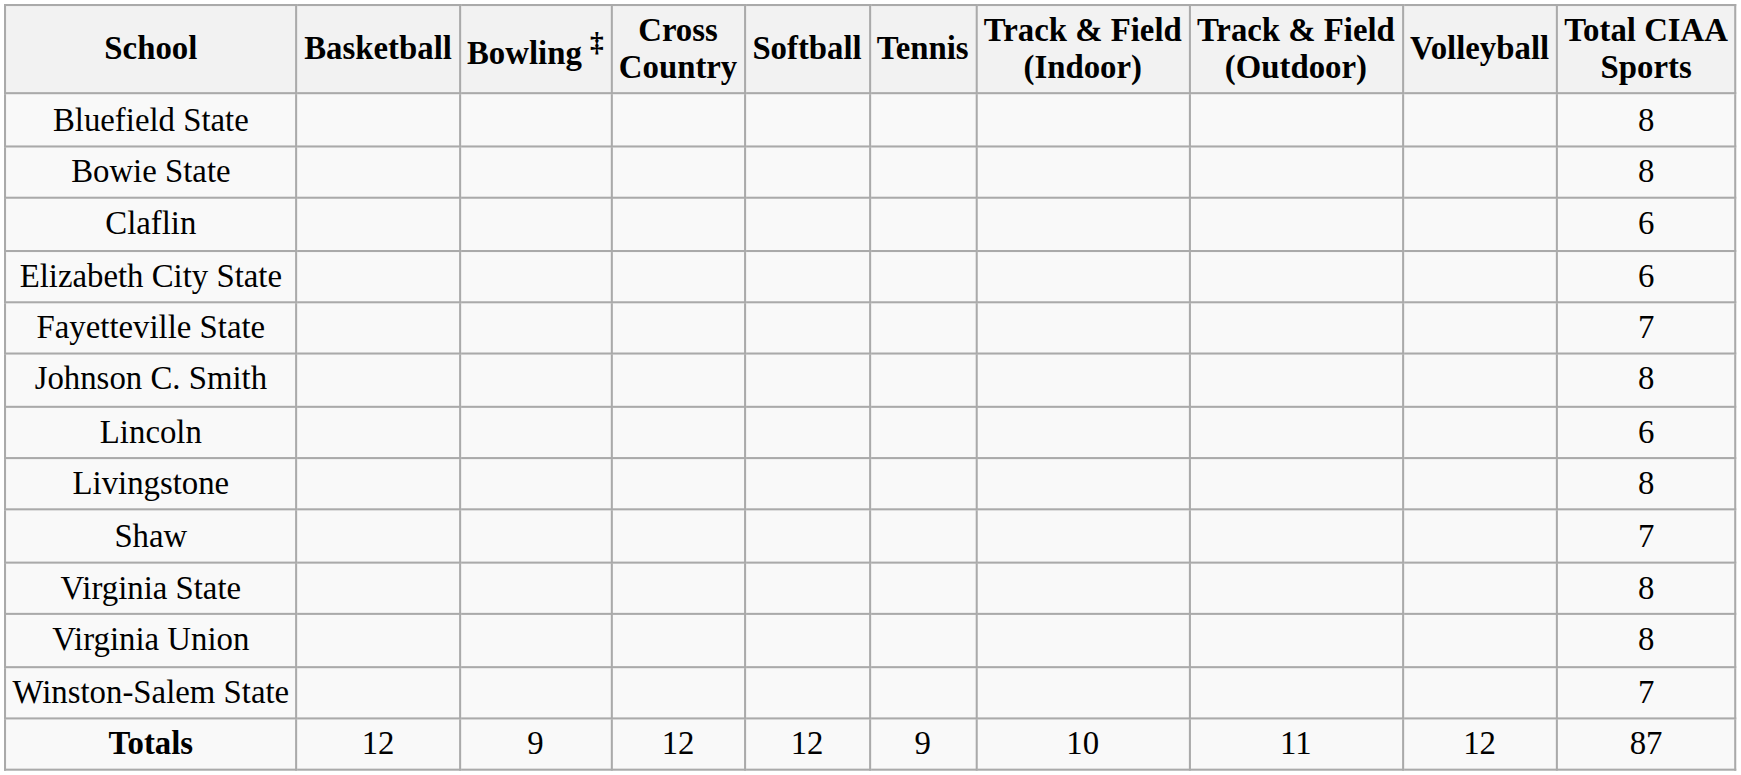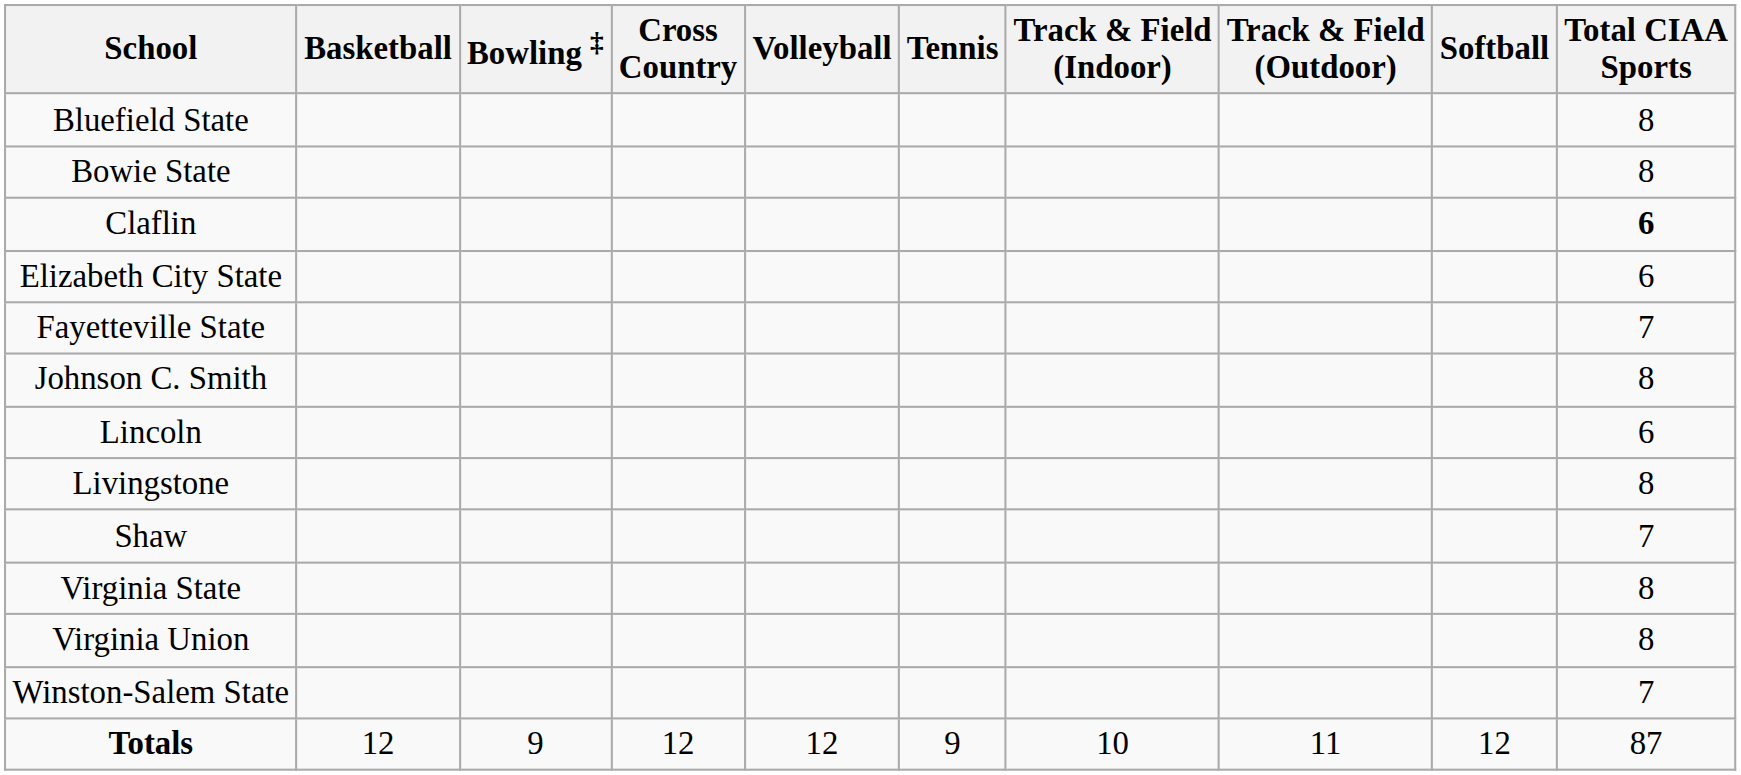 <table class="wikitable" style="text-align:center">
 <tr>
 <th>School</th>
 <th>Basketball</th>
 <th>Bowling <sup>‡</sup></th>
 <th>Cross<br>Country</th>
-<th>Softball</th>
+<th>Volleyball</th>
 <th>Tennis</th>
 <th>Track & Field<br>(Indoor)</th>
 <th>Track & Field<br>(Outdoor)</th>
-<th>Volleyball</th>
+<th>Softball</th>
 <th>Total CIAA<br>Sports</th>
 </tr>
 <tr>
 <td>Bluefield State</td>
 <td></td>
 <td></td>
 <td></td>
 <td></td>
 <td></td>
 <td></td>
 <td></td>
 <td></td>
 <td>8</td>
 </tr>
 <tr>
 <td>Bowie State</td>
 <td></td>
 <td></td>
 <td></td>
 <td></td>
 <td></td>
 <td></td>
 <td></td>
 <td></td>
 <td>8</td>
 </tr>
 <tr>
 <td>Claflin</td>
 <td></td>
 <td></td>
 <td></td>
 <td></td>
 <td></td>
 <td></td>
 <td></td>
 <td></td>
-<td>6</td>
+<td><strong>6</strong></td>
 </tr>
 <tr>
 <td>Elizabeth City State</td>
 <td></td>
 <td></td>
 <td></td>
 <td></td>
 <td></td>
 <td></td>
 <td></td>
 <td></td>
 <td>6</td>
 </tr>
 <tr>
 <td>Fayetteville State</td>
 <td></td>
 <td></td>
 <td></td>
 <td></td>
 <td></td>
 <td></td>
 <td></td>
 <td></td>
 <td>7</td>
 </tr>
 <tr>
 <td>Johnson C. Smith</td>
 <td></td>
 <td></td>
 <td></td>
 <td></td>
 <td></td>
 <td></td>
 <td></td>
 <td></td>
 <td>8</td>
 </tr>
 <tr>
 <td>Lincoln</td>
 <td></td>
 <td></td>
 <td></td>
 <td></td>
 <td></td>
 <td></td>
 <td></td>
 <td></td>
 <td>6</td>
 </tr>
 <tr>
 <td>Livingstone</td>
 <td></td>
 <td></td>
 <td></td>
 <td></td>
 <td></td>
 <td></td>
 <td></td>
 <td></td>
 <td>8</td>
 </tr>
 <tr>
 <td>Shaw</td>
 <td></td>
 <td></td>
 <td></td>
 <td></td>
 <td></td>
 <td></td>
 <td></td>
 <td></td>
 <td>7</td>
 </tr>
 <tr>
 <td>Virginia State</td>
 <td></td>
 <td></td>
 <td></td>
 <td></td>
 <td></td>
 <td></td>
 <td></td>
 <td></td>
 <td>8</td>
 </tr>
 <tr>
 <td>Virginia Union</td>
 <td></td>
 <td></td>
 <td></td>
 <td></td>
 <td></td>
 <td></td>
 <td></td>
 <td></td>
 <td>8</td>
 </tr>
 <tr>
 <td>Winston-Salem State</td>
 <td></td>
 <td></td>
 <td></td>
 <td></td>
 <td></td>
 <td></td>
 <td></td>
 <td></td>
 <td>7</td>
 </tr>
 <tr>
 <td><strong>Totals</strong></td>
 <td>12</td>
 <td>9</td>
 <td>12</td>
 <td>12</td>
 <td>9</td>
 <td>10</td>
 <td>11</td>
 <td>12</td>
 <td>87</td>
 </tr>
 </table>
